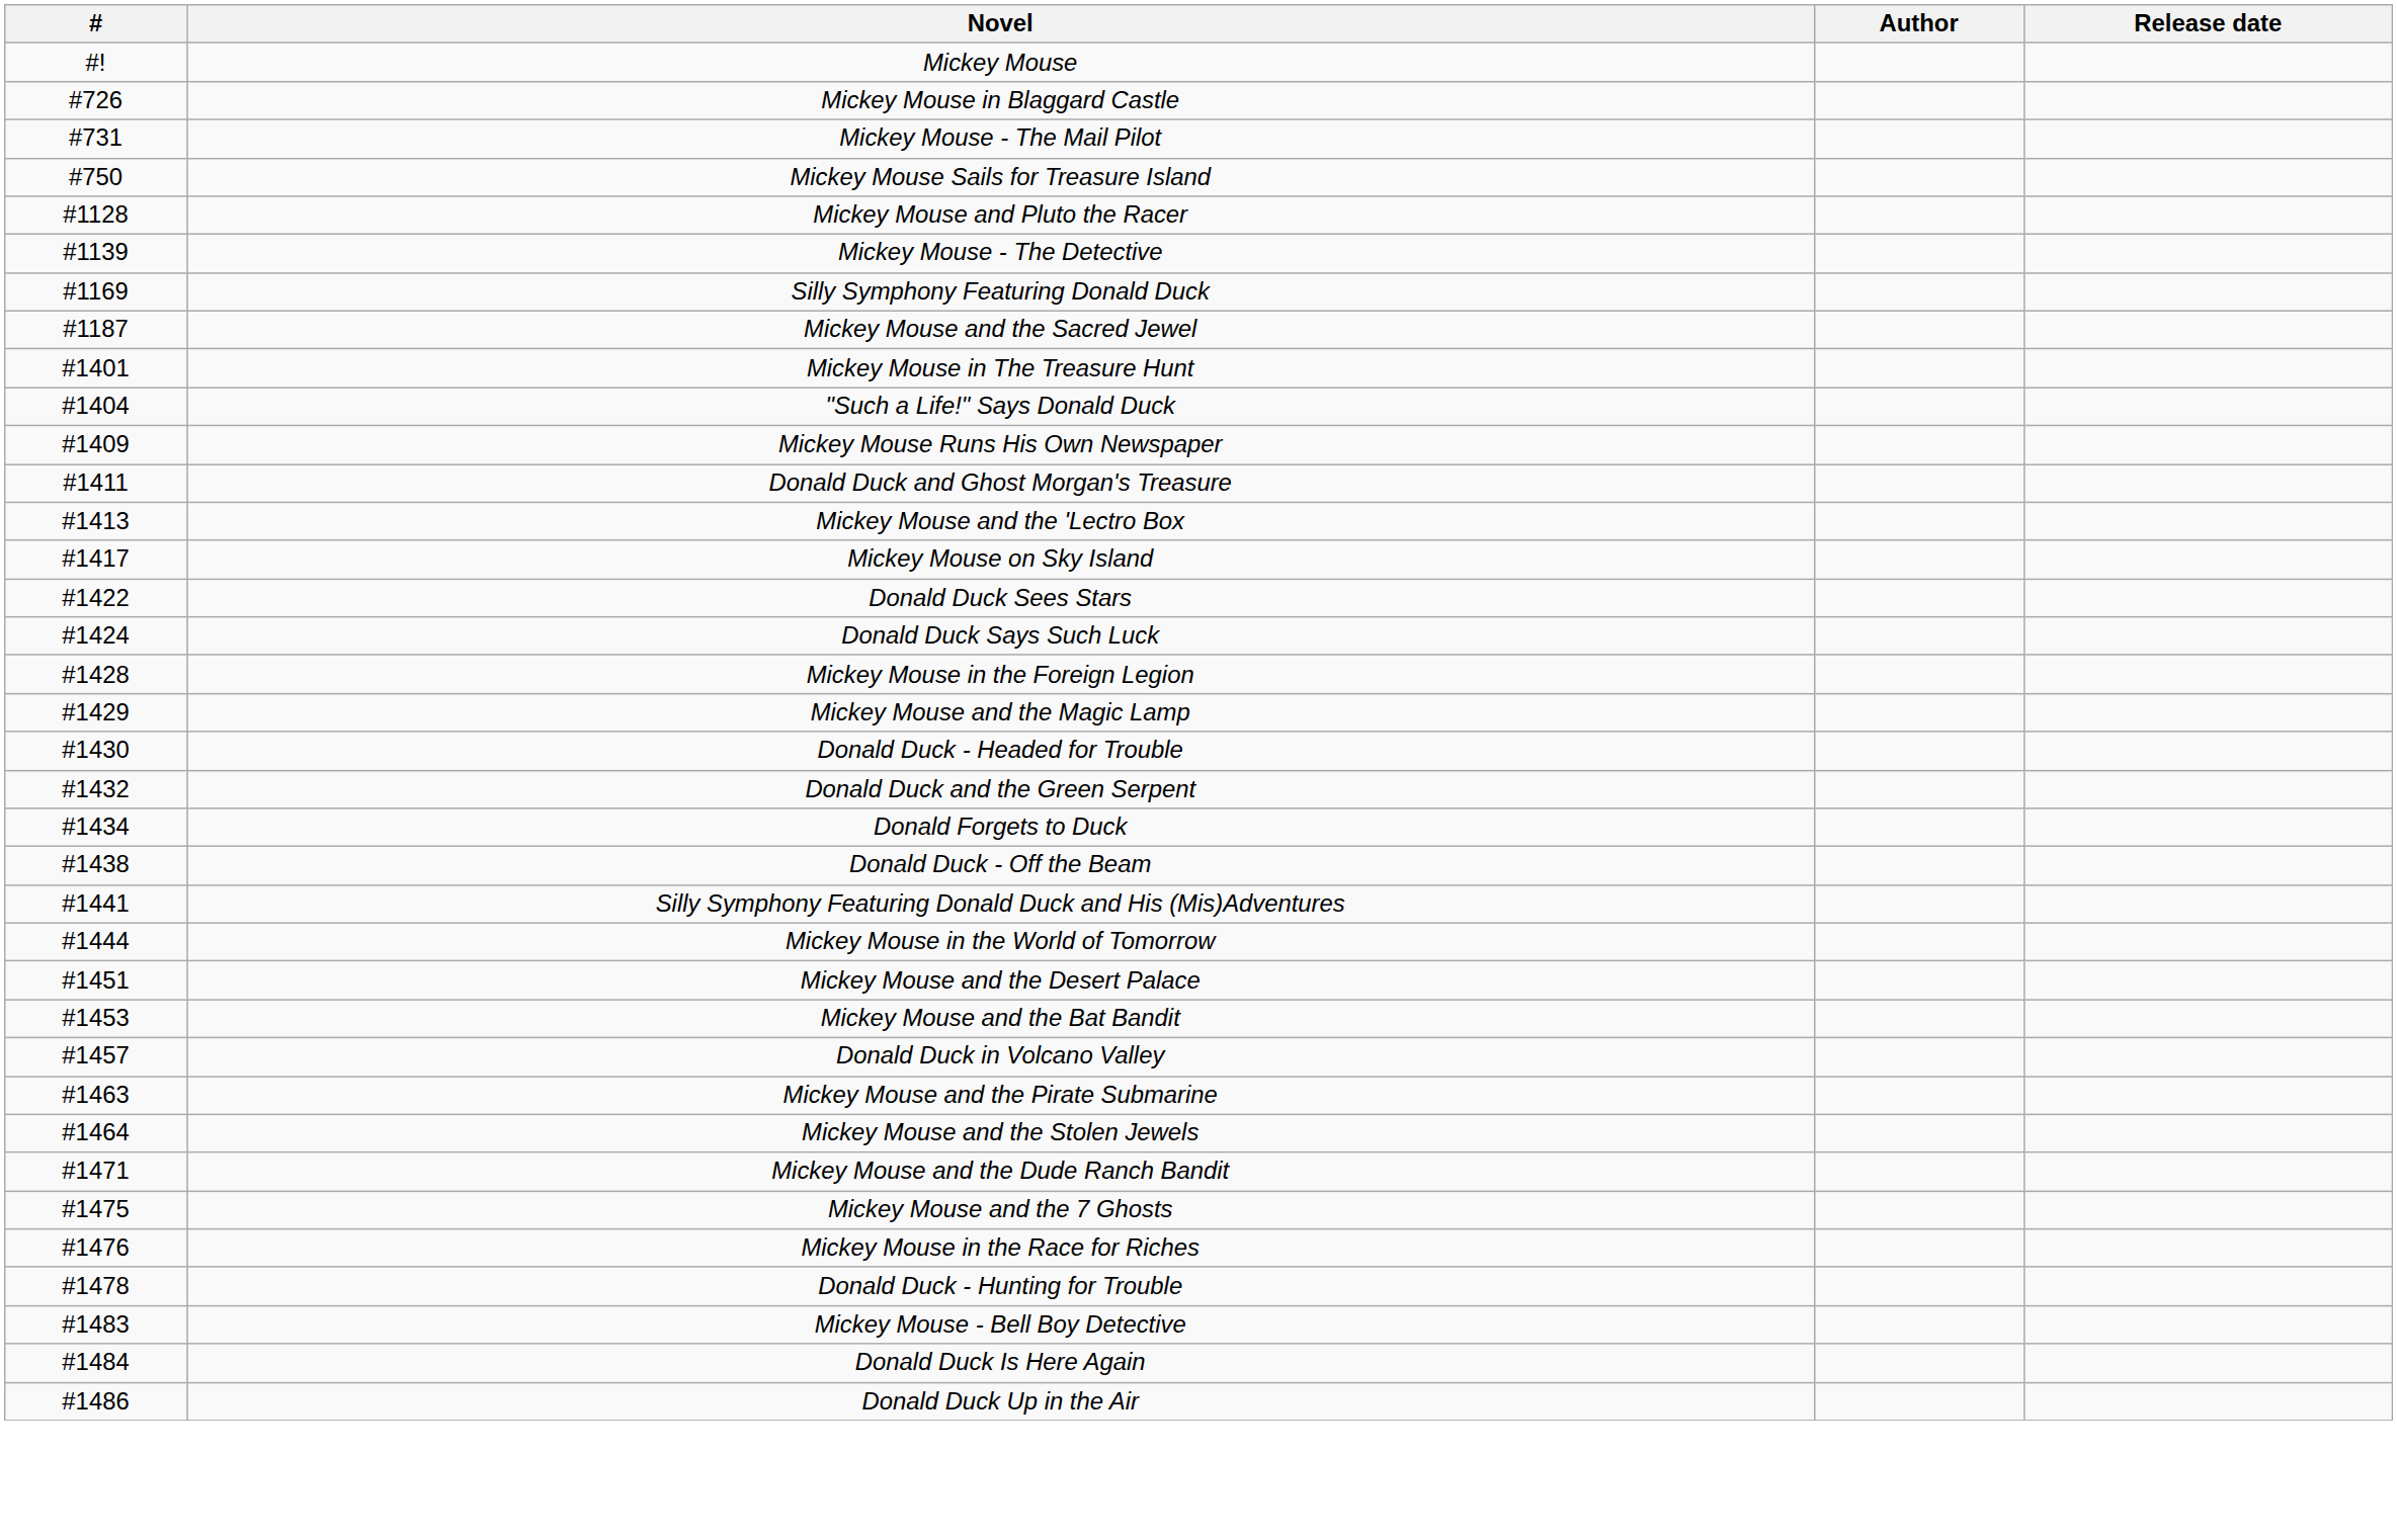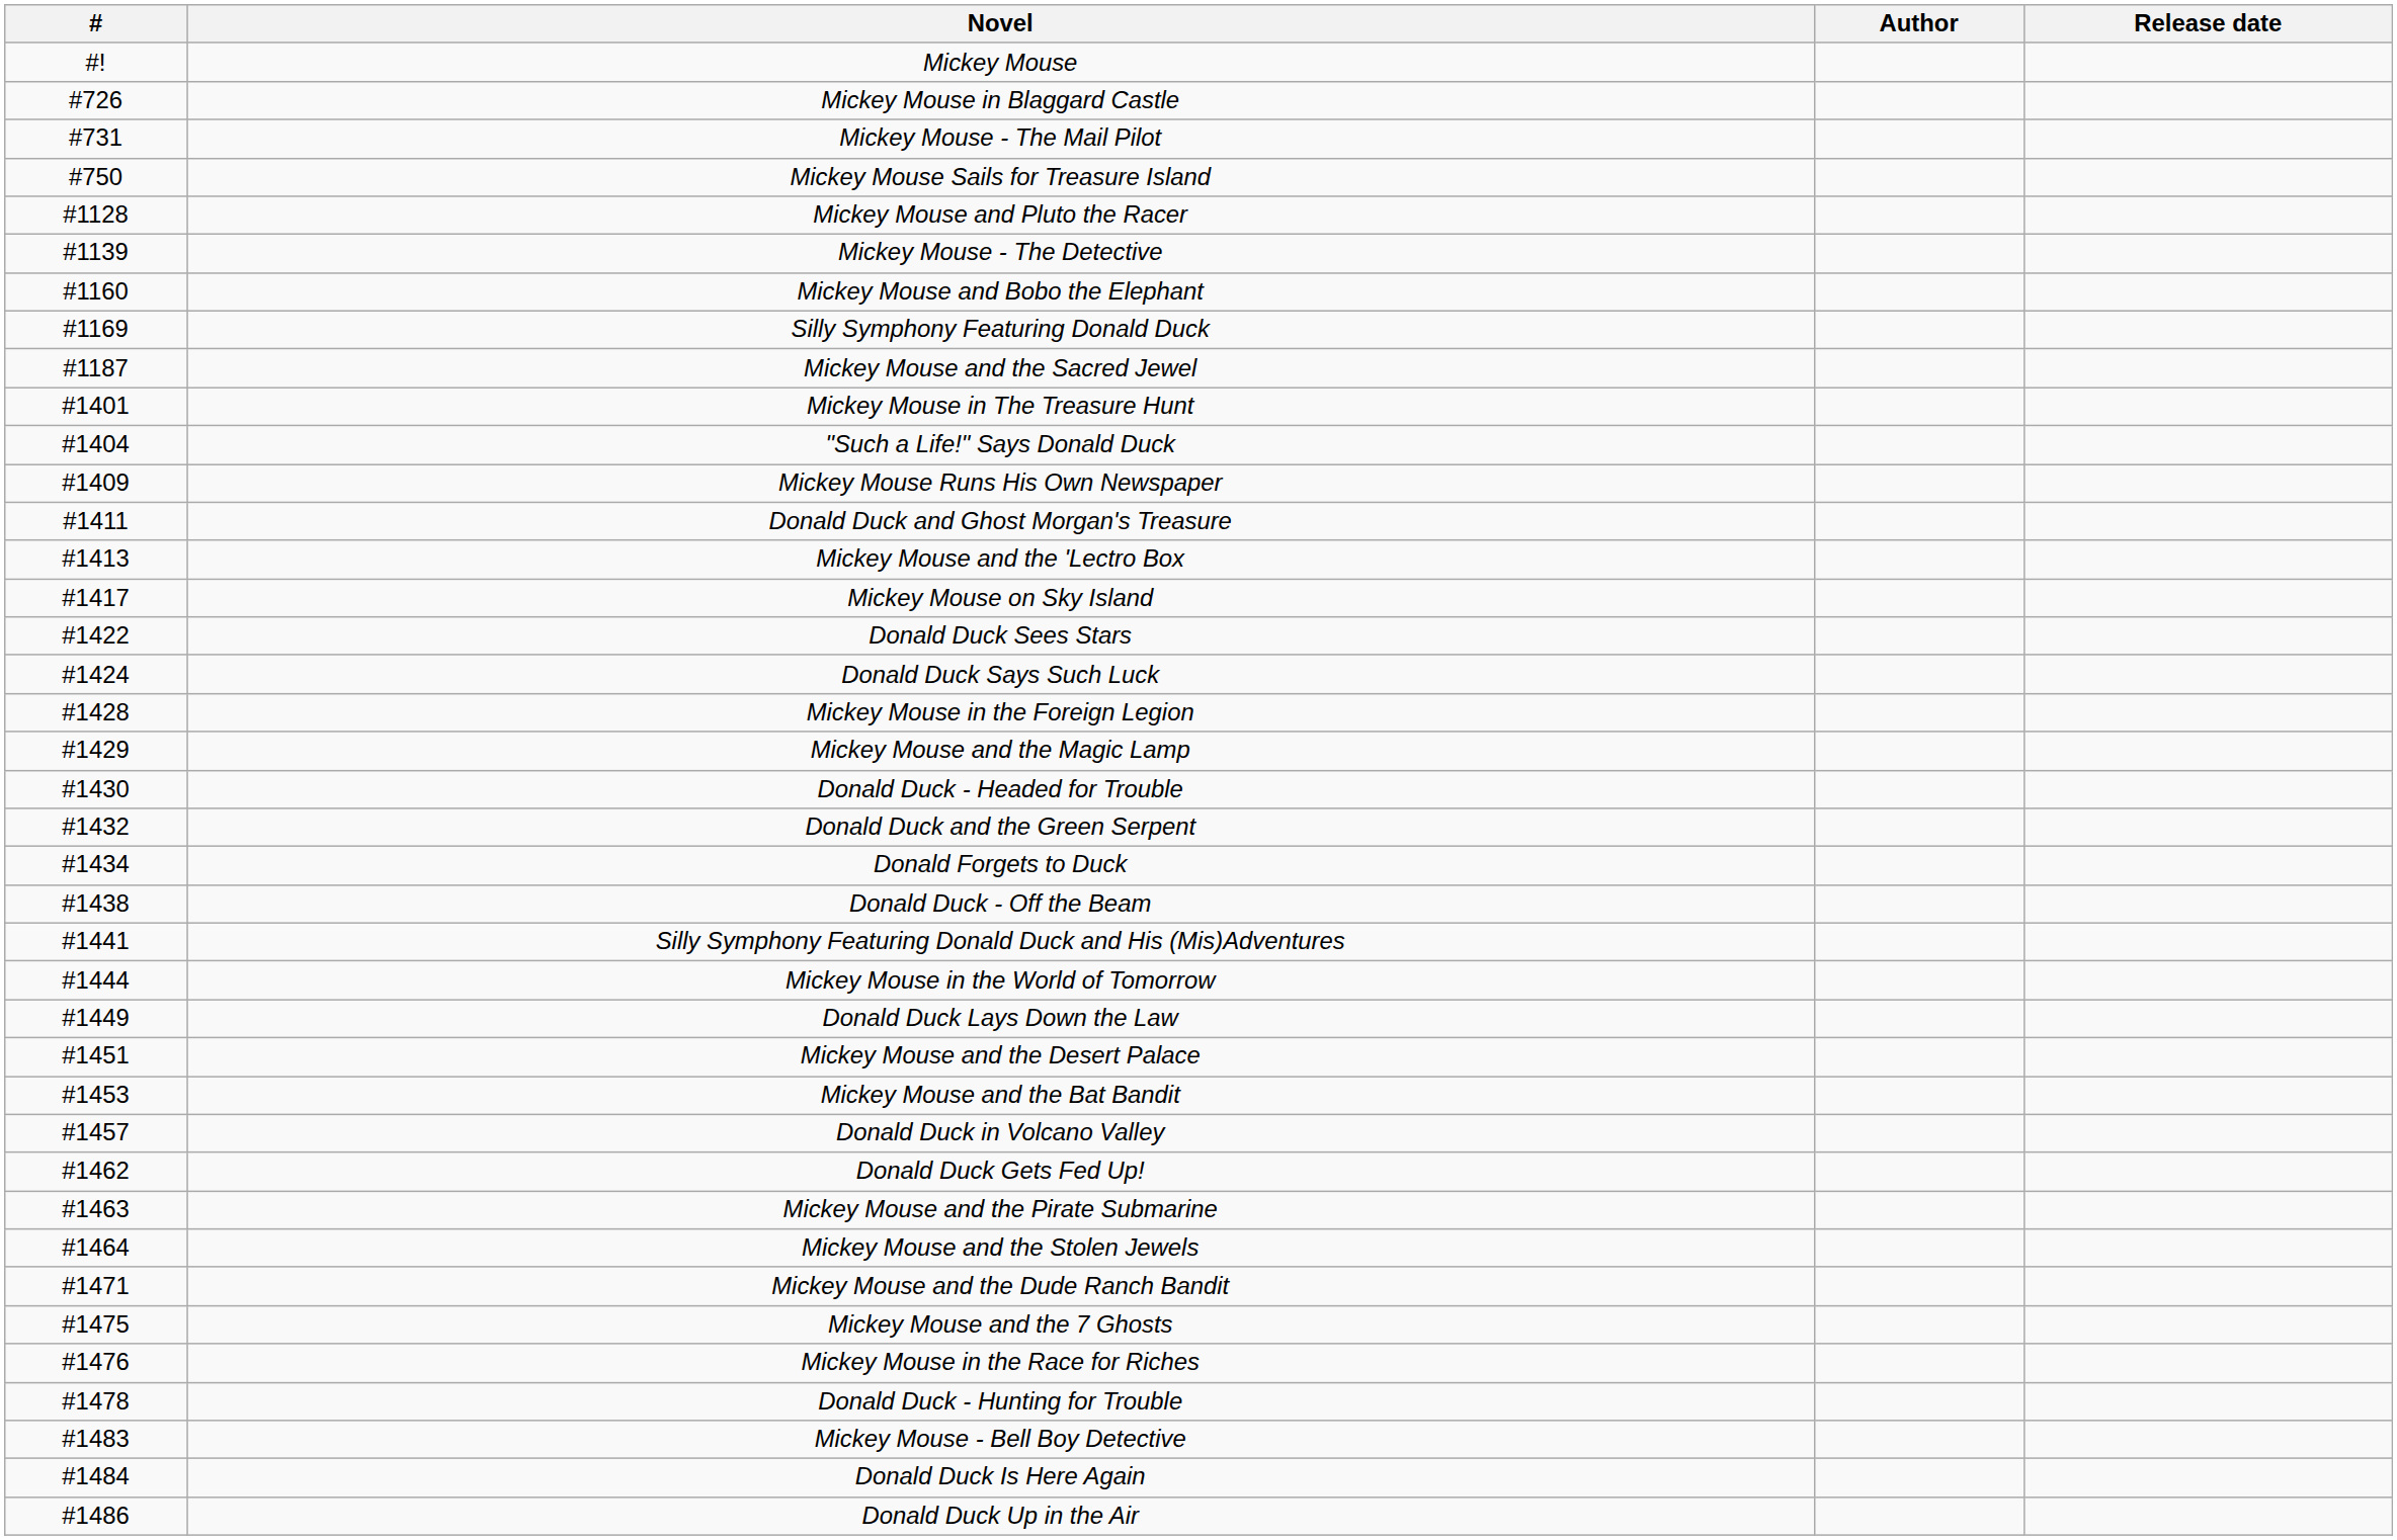 <table class="wikitable sortable" width="100%" border="1" style="font-size: 100%; text-align:center">
 <tr>
 <th>#</th>
 <th>Novel</th>
 <th>Author</th>
 <th>Release date</th>
 </tr>
 <tr>
 <td>#!</td>
 <td><em>Mickey Mouse</em></td>
 <td></td>
 <td></td>
 </tr>
 <tr>
 <td>#726</td>
 <td><em>Mickey Mouse in Blaggard Castle</em></td>
 <td></td>
 <td></td>
 </tr>
 <tr>
 <td>#731</td>
 <td><em>Mickey Mouse - The Mail Pilot</em></td>
 <td></td>
 <td></td>
 </tr>
 <tr>
 <td>#750</td>
 <td><em>Mickey Mouse Sails for Treasure Island</em></td>
 <td></td>
 <td></td>
 </tr>
 <tr>
 <td>#1128</td>
 <td><em>Mickey Mouse and Pluto the Racer</em></td>
 <td></td>
 <td></td>
 </tr>
 <tr>
 <td>#1139</td>
 <td><em>Mickey Mouse - The Detective</em></td>
+<td></td>
+<td></td>
+</tr>
+<tr>
+<td>#1160</td>
+<td><em>Mickey Mouse and Bobo the Elephant</em></td>
 <td></td>
 <td></td>
 </tr>
 <tr>
 <td>#1169</td>
 <td><em>Silly Symphony Featuring Donald Duck</em></td>
 <td></td>
 <td></td>
 </tr>
 <tr>
 <td>#1187</td>
 <td><em>Mickey Mouse and the Sacred Jewel</em></td>
 <td></td>
 <td></td>
 </tr>
 <tr>
 <td>#1401</td>
 <td><em>Mickey Mouse in The Treasure Hunt</em></td>
 <td></td>
 <td></td>
 </tr>
 <tr>
 <td>#1404</td>
 <td><em>"Such a Life!" Says Donald Duck</em></td>
 <td></td>
 <td></td>
 </tr>
 <tr>
 <td>#1409</td>
 <td><em>Mickey Mouse Runs His Own Newspaper</em></td>
 <td></td>
 <td></td>
 </tr>
 <tr>
 <td>#1411</td>
 <td><em>Donald Duck and Ghost Morgan's Treasure</em></td>
 <td></td>
 <td></td>
 </tr>
 <tr>
 <td>#1413</td>
 <td><em>Mickey Mouse and the 'Lectro Box</em></td>
 <td></td>
 <td></td>
 </tr>
 <tr>
 <td>#1417</td>
 <td><em>Mickey Mouse on Sky Island</em></td>
 <td></td>
 <td></td>
 </tr>
 <tr>
 <td>#1422</td>
 <td><em>Donald Duck Sees Stars</em></td>
 <td></td>
 <td></td>
 </tr>
 <tr>
 <td>#1424</td>
 <td><em>Donald Duck Says Such Luck</em></td>
 <td></td>
 <td></td>
 </tr>
 <tr>
 <td>#1428</td>
 <td><em>Mickey Mouse in the Foreign Legion</em></td>
 <td></td>
 <td></td>
 </tr>
 <tr>
 <td>#1429</td>
 <td><em>Mickey Mouse and the Magic Lamp</em></td>
 <td></td>
 <td></td>
 </tr>
 <tr>
 <td>#1430</td>
 <td><em>Donald Duck - Headed for Trouble</em></td>
 <td></td>
 <td></td>
 </tr>
 <tr>
 <td>#1432</td>
 <td><em>Donald Duck and the Green Serpent</em></td>
 <td></td>
 <td></td>
 </tr>
 <tr>
 <td>#1434</td>
 <td><em>Donald Forgets to Duck</em></td>
 <td></td>
 <td></td>
 </tr>
 <tr>
 <td>#1438</td>
 <td><em>Donald Duck - Off the Beam</em></td>
 <td></td>
 <td></td>
 </tr>
 <tr>
 <td>#1441</td>
 <td><em>Silly Symphony Featuring Donald Duck and His (Mis)Adventures</em></td>
 <td></td>
 <td></td>
 </tr>
 <tr>
 <td>#1444</td>
 <td><em>Mickey Mouse in the World of Tomorrow</em></td>
 <td></td>
 <td></td>
 </tr>
 <tr>
+<td>#1449</td>
+<td><em>Donald Duck Lays Down the Law</em></td>
+<td></td>
+<td></td>
+</tr>
+<tr>
 <td>#1451</td>
 <td><em>Mickey Mouse and the Desert Palace</em></td>
 <td></td>
 <td></td>
 </tr>
 <tr>
 <td>#1453</td>
 <td><em>Mickey Mouse and the Bat Bandit</em></td>
 <td></td>
 <td></td>
 </tr>
 <tr>
 <td>#1457</td>
 <td><em>Donald Duck in Volcano Valley</em></td>
+<td></td>
+<td></td>
+</tr>
+<tr>
+<td>#1462</td>
+<td><em>Donald Duck Gets Fed Up!</em></td>
 <td></td>
 <td></td>
 </tr>
 <tr>
 <td>#1463</td>
 <td><em>Mickey Mouse and the Pirate Submarine</em></td>
 <td></td>
 <td></td>
 </tr>
 <tr>
 <td>#1464</td>
 <td><em>Mickey Mouse and the Stolen Jewels</em></td>
 <td></td>
 <td></td>
 </tr>
 <tr>
 <td>#1471</td>
 <td><em>Mickey Mouse and the Dude Ranch Bandit</em></td>
 <td></td>
 <td></td>
 </tr>
 <tr>
 <td>#1475</td>
 <td><em>Mickey Mouse and the 7 Ghosts</em></td>
 <td></td>
 <td></td>
 </tr>
 <tr>
 <td>#1476</td>
 <td><em>Mickey Mouse in the Race for Riches</em></td>
 <td></td>
 <td></td>
 </tr>
 <tr>
 <td>#1478</td>
 <td><em>Donald Duck - Hunting for Trouble</em></td>
 <td></td>
 <td></td>
 </tr>
 <tr>
 <td>#1483</td>
 <td><em>Mickey Mouse - Bell Boy Detective</em></td>
 <td></td>
 <td></td>
 </tr>
 <tr>
 <td>#1484</td>
 <td><em>Donald Duck Is Here Again</em></td>
 <td></td>
 <td></td>
 </tr>
 <tr>
 <td>#1486</td>
 <td><em>Donald Duck Up in the Air</em></td>
 <td></td>
 <td></td>
 </tr>
 </table>
